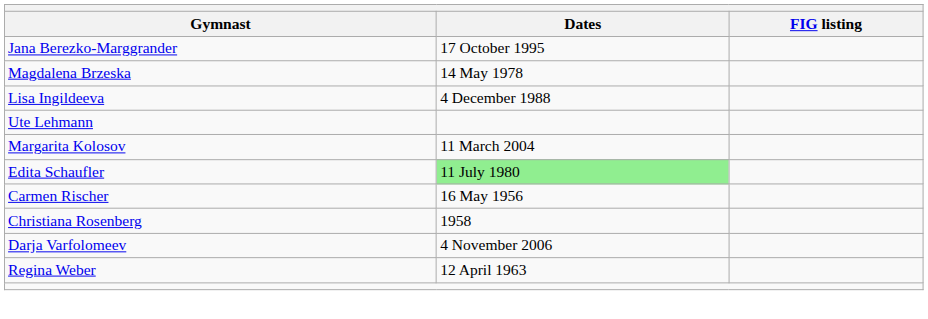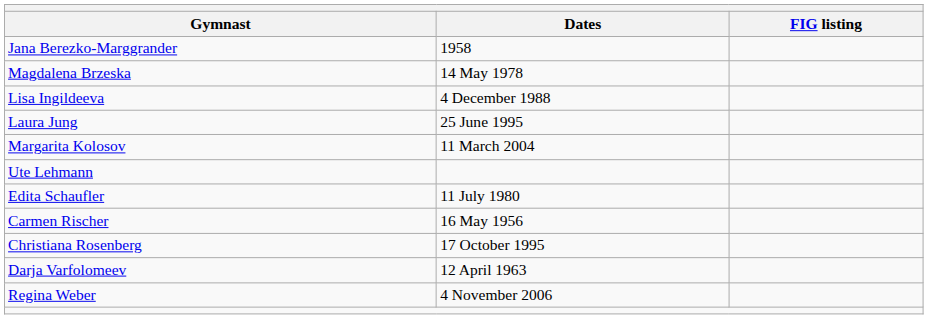 <table class="wikitable mw-collapsible mw-collapsed" width="75%">
 <tr>
 <th colspan="3"></th>
 </tr>
 <tr>
 <th>Gymnast</th>
 <th>Dates</th>
 <th><a href='#'>FIG</a> listing</th>
 </tr>
 <tr>
 <td><a href='#'>Jana Berezko-Marggrander</a></td>
-<td>17 October 1995</td>
+<td>1958</td>
 <td></td>
 </tr>
 <tr>
 <td><a href='#'>Magdalena Brzeska</a></td>
 <td>14 May 1978</td>
 <td></td>
 </tr>
 <tr>
 <td><a href='#'>Lisa Ingildeeva</a></td>
 <td>4 December 1988</td>
 <td></td>
 </tr>
 <tr>
-<td><a href='#'>Ute Lehmann</a></td>
-<td></td>
+<td><a href='#'>Laura Jung</a></td>
+<td>25 June 1995</td>
 <td></td>
 </tr>
 <tr>
 <td><a href='#'>Margarita Kolosov</a></td>
 <td>11 March 2004</td>
 <td></td>
 </tr>
 <tr>
+<td><a href='#'>Ute Lehmann</a></td>
+<td></td>
+<td></td>
+</tr>
+<tr>
 <td><a href='#'>Edita Schaufler</a></td>
-<td style="background: lightgreen;">11 July 1980</td>
+<td>11 July 1980</td>
 <td></td>
 </tr>
 <tr>
 <td><a href='#'>Carmen Rischer</a></td>
 <td>16 May 1956</td>
 <td></td>
 </tr>
 <tr>
 <td><a href='#'>Christiana Rosenberg</a></td>
-<td>1958</td>
+<td>17 October 1995</td>
 <td></td>
 </tr>
 <tr>
 <td><a href='#'>Darja Varfolomeev</a></td>
-<td>4 November 2006</td>
+<td>12 April 1963</td>
 <td></td>
 </tr>
 <tr>
 <td><a href='#'>Regina Weber</a></td>
-<td>12 April 1963</td>
+<td>4 November 2006</td>
 <td></td>
 </tr>
 <tr>
 <td colspan="3"></td>
 </tr>
 </table>
